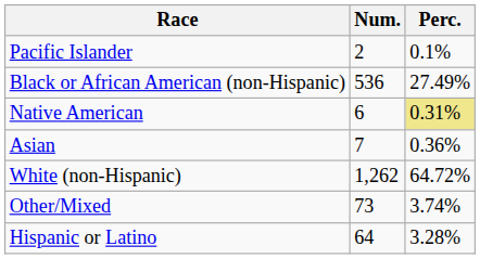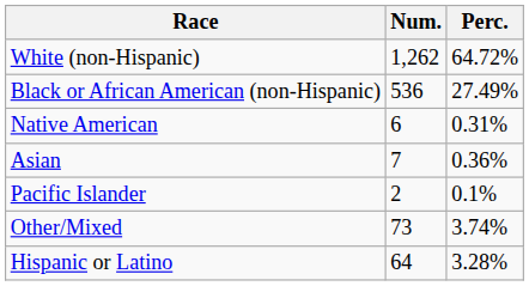 <table class="wikitable">
 <tr>
 <th>Race</th>
 <th>Num.</th>
 <th>Perc.</th>
 </tr>
 <tr>
-<td><a href='#'>Pacific Islander</a></td>
-<td>2</td>
-<td>0.1%</td>
+<td><a href='#'>White</a> (non-Hispanic)</td>
+<td>1,262</td>
+<td>64.72%</td>
 </tr>
 <tr>
 <td><a href='#'>Black or African American</a> (non-Hispanic)</td>
 <td>536</td>
 <td>27.49%</td>
 </tr>
 <tr>
 <td><a href='#'>Native American</a></td>
 <td>6</td>
-<td style="background: khaki;">0.31%</td>
+<td>0.31%</td>
 </tr>
 <tr>
 <td><a href='#'>Asian</a></td>
 <td>7</td>
 <td>0.36%</td>
 </tr>
 <tr>
-<td><a href='#'>White</a> (non-Hispanic)</td>
-<td>1,262</td>
-<td>64.72%</td>
+<td><a href='#'>Pacific Islander</a></td>
+<td>2</td>
+<td>0.1%</td>
 </tr>
 <tr>
 <td><a href='#'>Other/Mixed</a></td>
 <td>73</td>
 <td>3.74%</td>
 </tr>
 <tr>
 <td><a href='#'>Hispanic</a> or <a href='#'>Latino</a></td>
 <td>64</td>
 <td>3.28%</td>
 </tr>
 </table>
